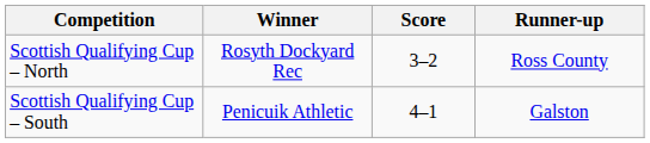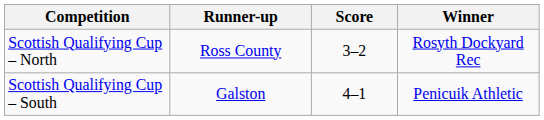 <table class="wikitable" style="text-align: center;">
 <tr>
 <th width=160>Competition</th>
+<th width=135>Runner-up</th>
+<th width=80>Score</th>
 <th width=135>Winner</th>
-<th width=80>Score</th>
-<th width=135>Runner-up</th>
 </tr>
 <tr>
 <td align=left><a href='#'>Scottish Qualifying Cup</a> – North</td>
+<td><a href='#'>Ross County</a></td>
+<td>3–2</td>
 <td><a href='#'>Rosyth Dockyard Rec</a></td>
-<td>3–2</td>
-<td><a href='#'>Ross County</a></td>
 </tr>
 <tr>
 <td align=left><a href='#'>Scottish Qualifying Cup</a> – South</td>
+<td><a href='#'>Galston</a></td>
+<td>4–1</td>
 <td><a href='#'>Penicuik Athletic</a></td>
-<td>4–1</td>
-<td><a href='#'>Galston</a></td>
 </tr>
 </table>
